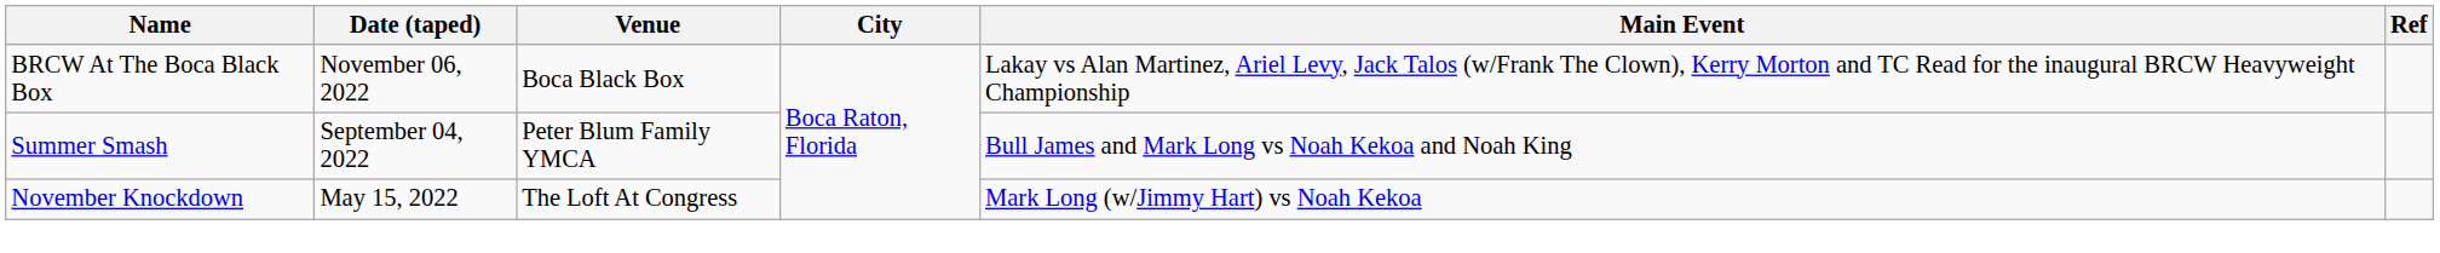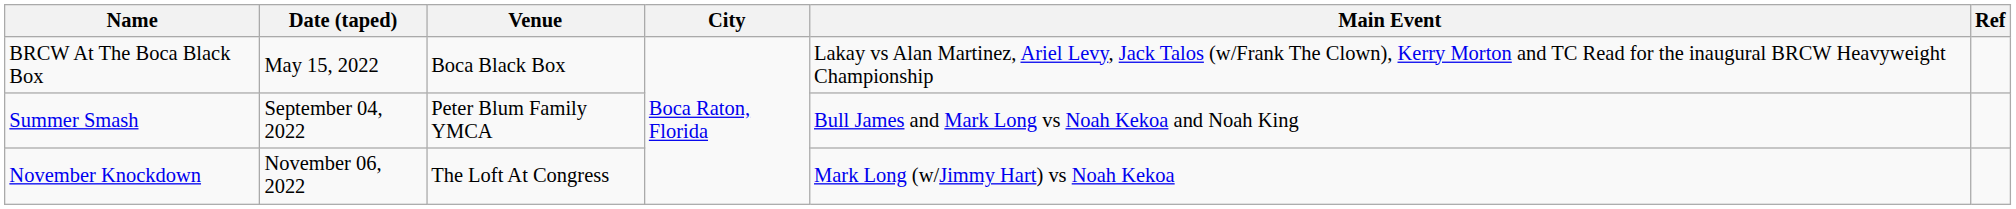 <table class="wikitable">
 <tr>
 <th>Name</th>
 <th>Date (taped)</th>
 <th>Venue</th>
 <th>City</th>
 <th>Main Event</th>
 <th>Ref</th>
 </tr>
 <tr>
 <td>BRCW At The Boca  Black Box</td>
-<td>November 06, 2022</td>
+<td>May 15, 2022</td>
 <td>Boca Black Box</td>
 <td rowspan="3"><a href='#'>Boca Raton, Florida</a></td>
 <td>Lakay vs Alan Martinez, <a href='#'>Ariel Levy</a>, <a href='#'>Jack Talos</a> (w/Frank The Clown), <a href='#'>Kerry Morton</a> and TC Read for the inaugural BRCW Heavyweight Championship</td>
 <td></td>
 </tr>
 <tr>
 <td><a href='#'>Summer Smash</a></td>
 <td>September 04, 2022</td>
 <td>Peter Blum Family YMCA</td>
 <td><a href='#'>Bull James</a> and <a href='#'>Mark Long</a> vs <a href='#'>Noah Kekoa</a> and Noah King</td>
 <td></td>
 </tr>
 <tr>
 <td><a href='#'>November Knockdown</a></td>
-<td>May 15, 2022</td>
+<td>November 06, 2022</td>
 <td>The Loft At Congress</td>
 <td><a href='#'>Mark Long</a> (w/<a href='#'>Jimmy Hart</a>) vs <a href='#'>Noah Kekoa</a></td>
 <td></td>
 </tr>
 </table>
